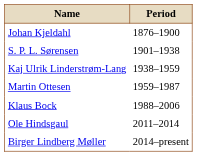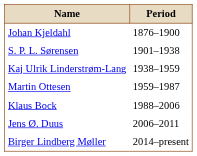 <table cellspacing="0" cellpadding="5" style="border-collapse: collapse; border: 1px solid SaddleBrown;">
 <tr>
 <th style="background-color: #e7dcc3; border: 1px solid SaddleBrown;">Name</th>
 <th style="background-color: #e7dcc3; border: 1px solid SaddleBrown;">Period</th>
 </tr>
 <tr>
 <td><a href='#'>Johan Kjeldahl</a></td>
 <td>1876–1900</td>
 </tr>
 <tr>
 <td><a href='#'>S. P. L. Sørensen</a></td>
 <td>1901–1938</td>
 </tr>
 <tr>
 <td><a href='#'>Kaj Ulrik Linderstrøm-Lang</a></td>
 <td>1938–1959</td>
 </tr>
 <tr>
 <td><a href='#'>Martin Ottesen</a></td>
 <td>1959–1987</td>
 </tr>
 <tr>
 <td><a href='#'>Klaus Bock</a></td>
 <td>1988–2006</td>
 </tr>
 <tr>
-<td><a href='#'>Ole Hindsgaul</a></td>
-<td>2011–2014</td>
+<td><a href='#'>Jens Ø. Duus</a></td>
+<td>2006–2011</td>
 </tr>
 <tr>
 <td><a href='#'>Birger Lindberg Møller</a></td>
 <td>2014–present</td>
 </tr>
 </table>
